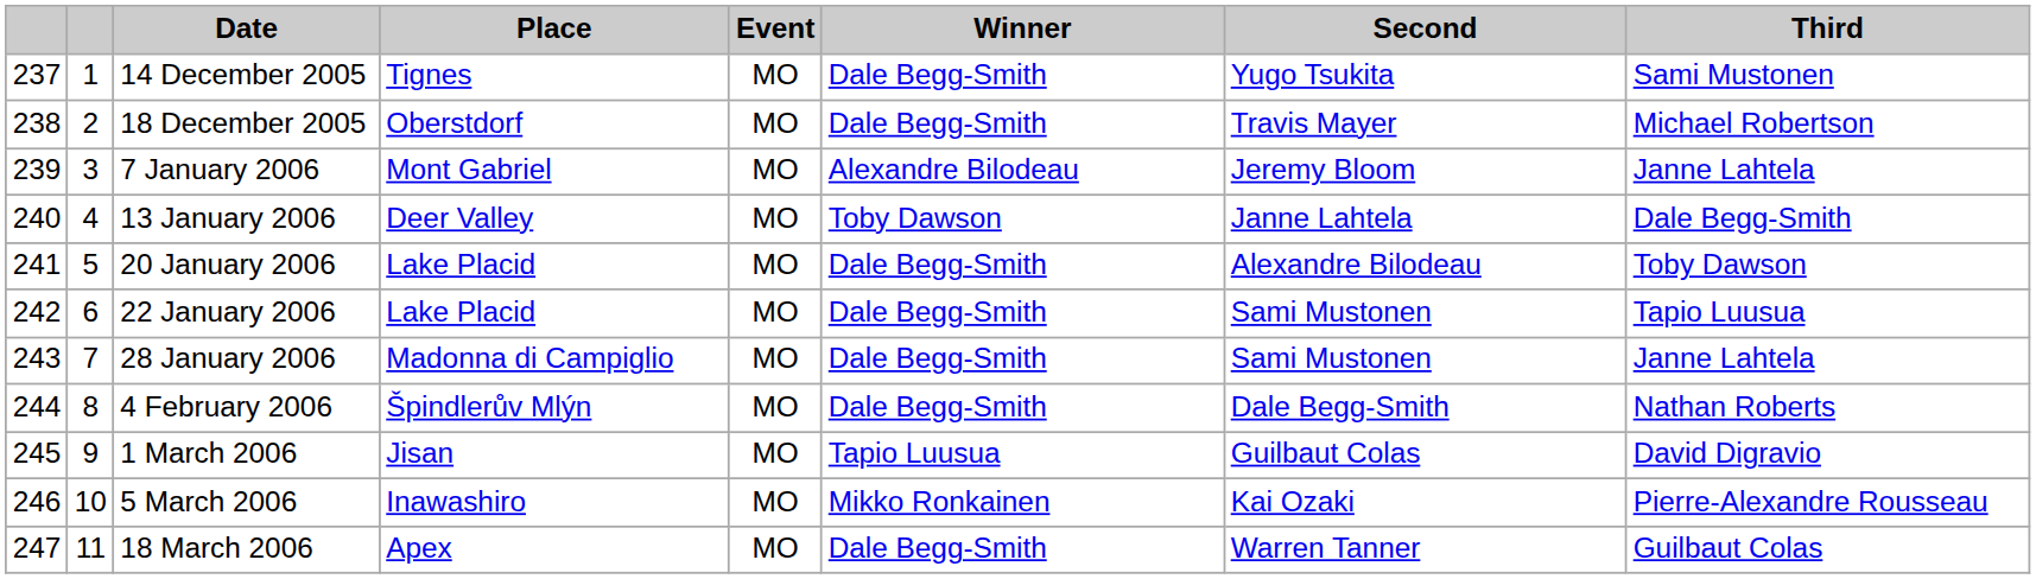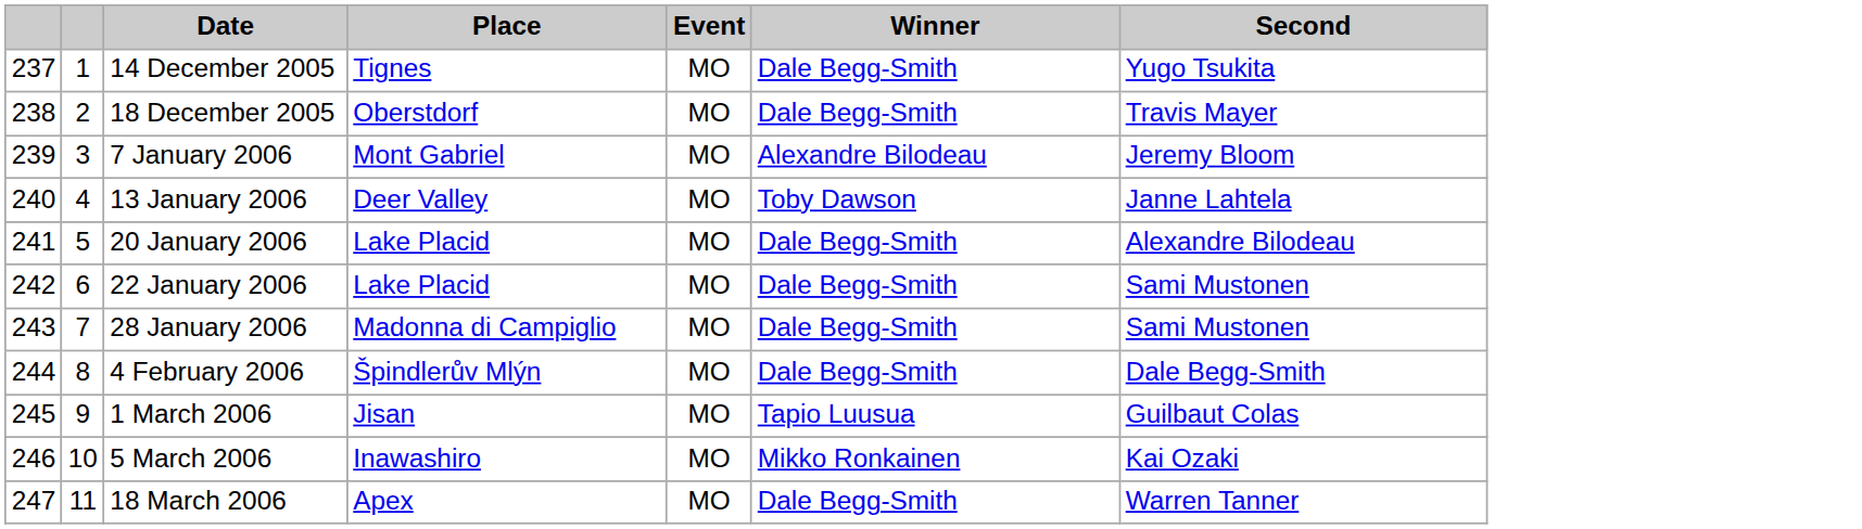 <table class="wikitable plainrowheaders" style="background:#fff; font-size:86%; line-height:16px; border:grey solid 1px; border-collapse:collapse;">
 <tr style="background:#ccc; text-align:center;">
 <th scope="col" style="background:#ccc; width=20 px;"></th>
 <th scope="col" style="background:#ccc; width=30 px;"></th>
 <th scope="col" style="background:#ccc; width:120px;">Date</th>
 <th scope="col" style="background:#ccc; width:160px;">Place</th>
 <th scope="col" style="background:#ccc; width:15px;">Event</th>
 <th scope="col" style="background:#ccc; width:185px;">Winner</th>
 <th scope="col" style="background:#ccc; width:185px;">Second</th>
-<th scope="col" style="background:#ccc; width:185px;">Third</th>
 </tr>
 <tr>
 <td align=center>237</td>
 <td align=center>1</td>
 <td>14 December 2005</td>
 <td> <a href='#'>Tignes</a></td>
 <td align=center>MO</td>
 <td> <a href='#'>Dale Begg-Smith</a></td>
 <td> <a href='#'>Yugo Tsukita</a></td>
-<td> <a href='#'>Sami Mustonen</a></td>
 </tr>
 <tr>
 <td align=center>238</td>
 <td align=center>2</td>
 <td>18 December 2005</td>
 <td> <a href='#'>Oberstdorf</a></td>
 <td align=center>MO</td>
 <td> <a href='#'>Dale Begg-Smith</a></td>
 <td> <a href='#'>Travis Mayer</a></td>
-<td> <a href='#'>Michael Robertson</a></td>
 </tr>
 <tr>
 <td align=center>239</td>
 <td align=center>3</td>
 <td>7 January 2006</td>
 <td> <a href='#'>Mont Gabriel</a></td>
 <td align=center>MO</td>
 <td> <a href='#'>Alexandre Bilodeau</a></td>
 <td> <a href='#'>Jeremy Bloom</a></td>
-<td> <a href='#'>Janne Lahtela</a></td>
 </tr>
 <tr>
 <td align=center>240</td>
 <td align=center>4</td>
 <td>13 January 2006</td>
 <td> <a href='#'>Deer Valley</a></td>
 <td align=center>MO</td>
 <td> <a href='#'>Toby Dawson</a></td>
 <td> <a href='#'>Janne Lahtela</a></td>
-<td> <a href='#'>Dale Begg-Smith</a></td>
 </tr>
 <tr>
 <td align=center>241</td>
 <td align=center>5</td>
 <td>20 January 2006</td>
 <td> <a href='#'>Lake Placid</a></td>
 <td align=center>MO</td>
 <td> <a href='#'>Dale Begg-Smith</a></td>
 <td> <a href='#'>Alexandre Bilodeau</a></td>
-<td> <a href='#'>Toby Dawson</a></td>
 </tr>
 <tr>
 <td align=center>242</td>
 <td align=center>6</td>
 <td>22 January 2006</td>
 <td> <a href='#'>Lake Placid</a></td>
 <td align=center>MO</td>
 <td> <a href='#'>Dale Begg-Smith</a></td>
 <td> <a href='#'>Sami Mustonen</a></td>
-<td> <a href='#'>Tapio Luusua</a></td>
 </tr>
 <tr>
 <td align=center>243</td>
 <td align=center>7</td>
 <td>28 January 2006</td>
 <td> <a href='#'>Madonna di Campiglio</a></td>
 <td align=center>MO</td>
 <td> <a href='#'>Dale Begg-Smith</a></td>
 <td> <a href='#'>Sami Mustonen</a></td>
-<td> <a href='#'>Janne Lahtela</a></td>
 </tr>
 <tr>
 <td align=center>244</td>
 <td align=center>8</td>
 <td>4 February 2006</td>
 <td> <a href='#'>Špindlerův Mlýn</a></td>
 <td align=center>MO</td>
 <td> <a href='#'>Dale Begg-Smith</a></td>
 <td> <a href='#'>Dale Begg-Smith</a></td>
-<td> <a href='#'>Nathan Roberts</a></td>
 </tr>
 <tr>
 <td align=center>245</td>
 <td align=center>9</td>
 <td>1 March 2006</td>
 <td> <a href='#'>Jisan</a></td>
 <td align=center>MO</td>
 <td> <a href='#'>Tapio Luusua</a></td>
 <td> <a href='#'>Guilbaut Colas</a></td>
-<td> <a href='#'>David Digravio</a></td>
 </tr>
 <tr>
 <td align=center>246</td>
 <td align=center>10</td>
 <td>5 March 2006</td>
 <td> <a href='#'>Inawashiro</a></td>
 <td align=center>MO</td>
 <td> <a href='#'>Mikko Ronkainen</a></td>
 <td> <a href='#'>Kai Ozaki</a></td>
-<td> <a href='#'>Pierre-Alexandre Rousseau</a></td>
 </tr>
 <tr>
 <td align=center>247</td>
 <td align=center>11</td>
 <td>18 March 2006</td>
 <td> <a href='#'>Apex</a></td>
 <td align=center>MO</td>
 <td> <a href='#'>Dale Begg-Smith</a></td>
 <td> <a href='#'>Warren Tanner</a></td>
-<td> <a href='#'>Guilbaut Colas</a></td>
 </tr>
 </table>
